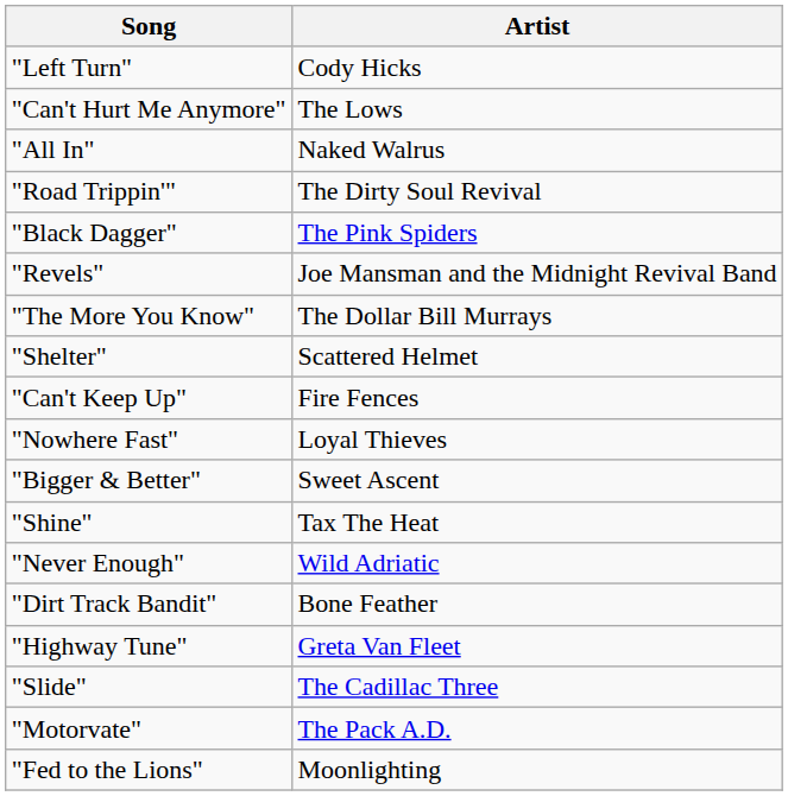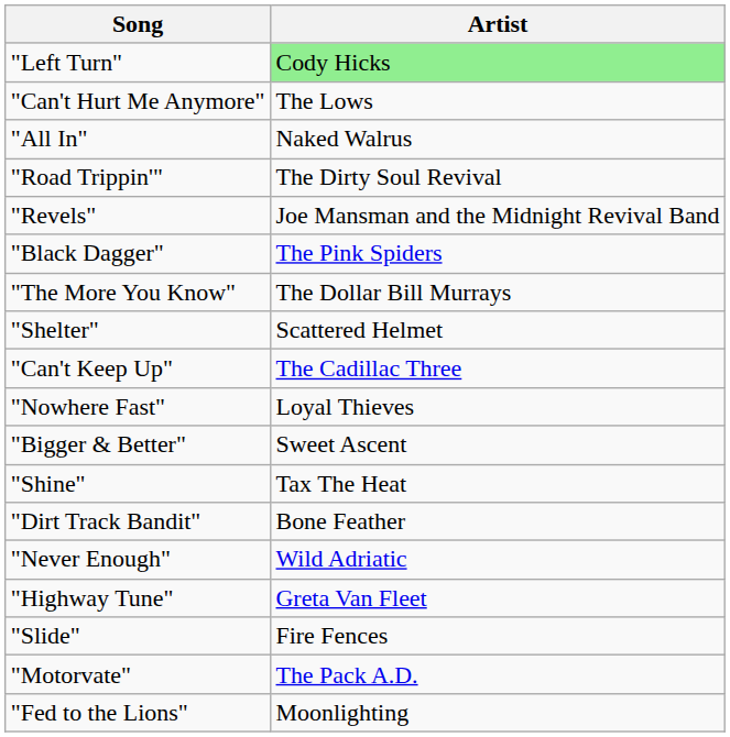 <table class="wikitable sortable">
 <tr>
 <th>Song</th>
 <th>Artist</th>
 </tr>
 <tr>
 <td>"Left Turn"</td>
-<td>Cody Hicks</td>
+<td style="background: lightgreen;">Cody Hicks</td>
 </tr>
 <tr>
 <td>"Can't Hurt Me Anymore"</td>
 <td>The Lows</td>
 </tr>
 <tr>
 <td>"All In"</td>
 <td>Naked Walrus</td>
 </tr>
 <tr>
 <td>"Road Trippin'"</td>
 <td>The Dirty Soul Revival</td>
 </tr>
 <tr>
+<td>"Revels"</td>
+<td>Joe Mansman and the Midnight Revival Band</td>
+</tr>
+<tr>
 <td>"Black Dagger"</td>
 <td><a href='#'>The Pink Spiders</a></td>
-</tr>
-<tr>
-<td>"Revels"</td>
-<td>Joe Mansman and the Midnight Revival Band</td>
 </tr>
 <tr>
 <td>"The More You Know"</td>
 <td>The Dollar Bill Murrays</td>
 </tr>
 <tr>
 <td>"Shelter"</td>
 <td>Scattered Helmet</td>
 </tr>
 <tr>
 <td>"Can't Keep Up"</td>
-<td>Fire Fences</td>
+<td><a href='#'>The Cadillac Three</a></td>
 </tr>
 <tr>
 <td>"Nowhere Fast"</td>
 <td>Loyal Thieves</td>
 </tr>
 <tr>
 <td>"Bigger & Better"</td>
 <td>Sweet Ascent</td>
 </tr>
 <tr>
 <td>"Shine"</td>
 <td>Tax The Heat</td>
 </tr>
 <tr>
+<td>"Dirt Track Bandit"</td>
+<td>Bone Feather</td>
+</tr>
+<tr>
 <td>"Never Enough"</td>
 <td><a href='#'>Wild Adriatic</a></td>
-</tr>
-<tr>
-<td>"Dirt Track Bandit"</td>
-<td>Bone Feather</td>
 </tr>
 <tr>
 <td>"Highway Tune"</td>
 <td><a href='#'>Greta Van Fleet</a></td>
 </tr>
 <tr>
 <td>"Slide"</td>
-<td><a href='#'>The Cadillac Three</a></td>
+<td>Fire Fences</td>
 </tr>
 <tr>
 <td>"Motorvate"</td>
 <td><a href='#'>The Pack A.D.</a></td>
 </tr>
 <tr>
 <td>"Fed to the Lions"</td>
 <td>Moonlighting</td>
 </tr>
 </table>
